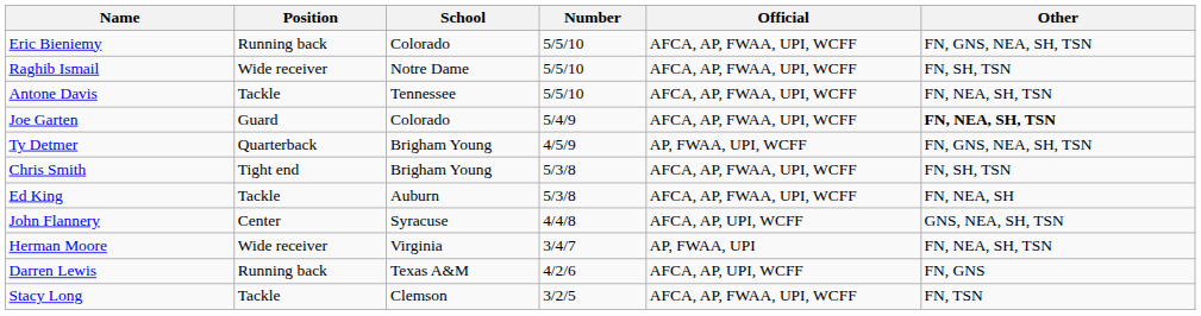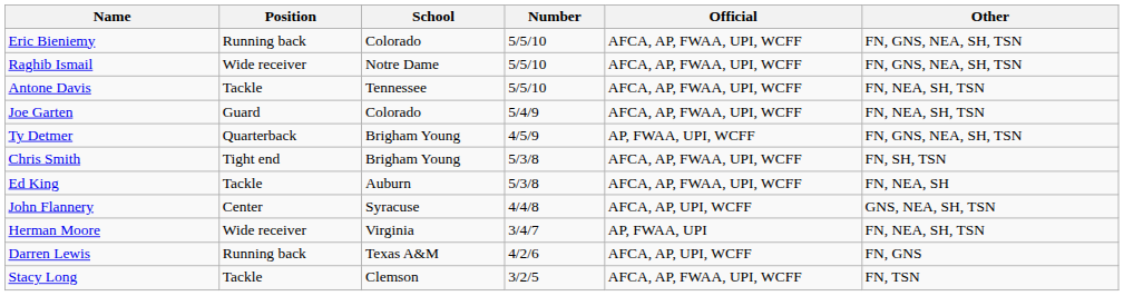 <table class="wikitable sortable">
 <tr>
 <th bgcolor="#DDDDFF" width="15%">Name</th>
 <th bgcolor="#DDDDFF" width="10%">Position</th>
 <th bgcolor="#DDDDFF" width="10%">School</th>
 <th bgcolor="#DDDDFF" width="7%">Number</th>
 <th bgcolor="#DDDDFF" width="18%">Official</th>
 <th bgcolor="#DDDDFF" width="18%">Other</th>
 </tr>
 <tr align="left">
 <td><a href='#'>Eric Bieniemy</a></td>
 <td>Running back</td>
 <td>Colorado</td>
 <td>5/5/10</td>
 <td>AFCA, AP, FWAA, UPI, WCFF</td>
 <td>FN, GNS, NEA, SH, TSN</td>
 </tr>
 <tr align="left">
 <td><a href='#'>Raghib Ismail</a></td>
 <td>Wide receiver</td>
 <td>Notre Dame</td>
 <td>5/5/10</td>
 <td>AFCA, AP, FWAA, UPI, WCFF</td>
-<td>FN, SH, TSN</td>
+<td>FN, GNS, NEA, SH, TSN</td>
 </tr>
 <tr align="left">
 <td><a href='#'>Antone Davis</a></td>
 <td>Tackle</td>
 <td>Tennessee</td>
 <td>5/5/10</td>
 <td>AFCA, AP, FWAA, UPI, WCFF</td>
 <td>FN, NEA, SH, TSN</td>
 </tr>
 <tr align="left">
 <td><a href='#'>Joe Garten</a></td>
 <td>Guard</td>
 <td>Colorado</td>
 <td>5/4/9</td>
 <td>AFCA, AP, FWAA, UPI, WCFF</td>
-<td><strong>FN, NEA, SH, TSN</strong></td>
+<td>FN, NEA, SH, TSN</td>
 </tr>
 <tr align="left">
 <td><a href='#'>Ty Detmer</a></td>
 <td>Quarterback</td>
 <td>Brigham Young</td>
 <td>4/5/9</td>
 <td>AP, FWAA, UPI, WCFF</td>
 <td>FN, GNS, NEA, SH, TSN</td>
 </tr>
 <tr align="left">
 <td><a href='#'>Chris Smith</a></td>
 <td>Tight end</td>
 <td>Brigham Young</td>
 <td>5/3/8</td>
 <td>AFCA, AP, FWAA, UPI, WCFF</td>
 <td>FN, SH, TSN</td>
 </tr>
 <tr align="left">
 <td><a href='#'>Ed King</a></td>
 <td>Tackle</td>
 <td>Auburn</td>
 <td>5/3/8</td>
 <td>AFCA, AP, FWAA, UPI, WCFF</td>
 <td>FN, NEA, SH</td>
 </tr>
 <tr align="left">
 <td><a href='#'>John Flannery</a></td>
 <td>Center</td>
 <td>Syracuse</td>
 <td>4/4/8</td>
 <td>AFCA, AP, UPI, WCFF</td>
 <td>GNS, NEA, SH, TSN</td>
 </tr>
 <tr align="left">
 <td><a href='#'>Herman Moore</a></td>
 <td>Wide receiver</td>
 <td>Virginia</td>
 <td>3/4/7</td>
 <td>AP, FWAA, UPI</td>
 <td>FN, NEA, SH, TSN</td>
 </tr>
 <tr align="left">
 <td><a href='#'>Darren Lewis</a></td>
 <td>Running back</td>
 <td>Texas A&M</td>
 <td>4/2/6</td>
 <td>AFCA, AP, UPI, WCFF</td>
 <td>FN, GNS</td>
 </tr>
 <tr align="left">
 <td><a href='#'>Stacy Long</a></td>
 <td>Tackle</td>
 <td>Clemson</td>
 <td>3/2/5</td>
 <td>AFCA, AP, FWAA, UPI, WCFF</td>
 <td>FN, TSN</td>
 </tr>
 </table>
